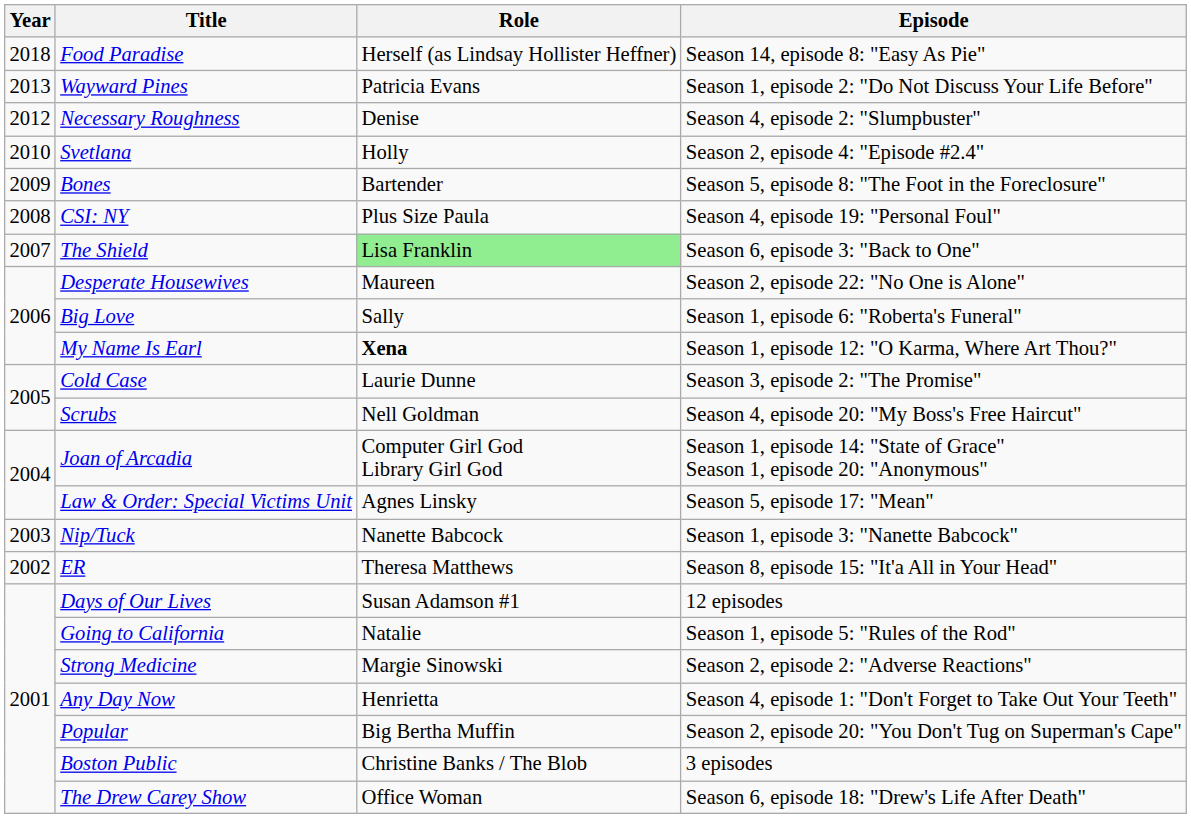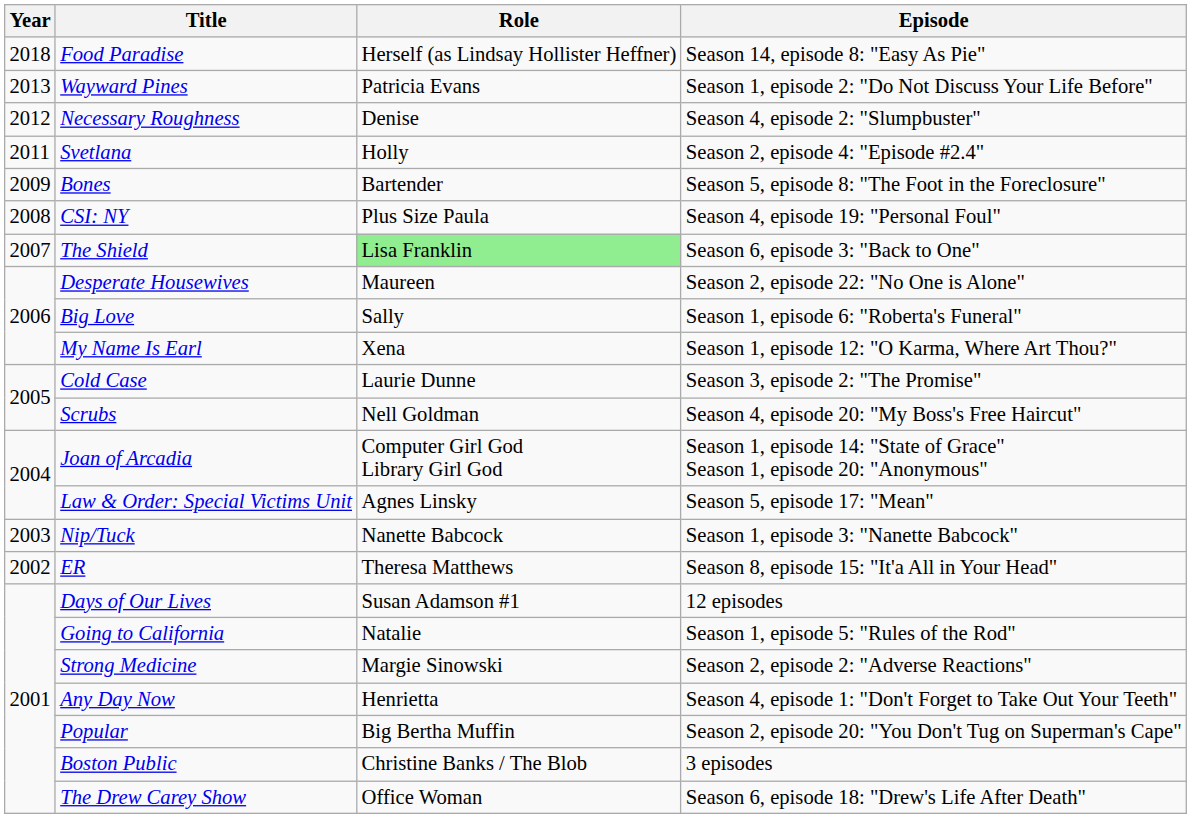 <table class="wikitable">
 <tr>
 <th>Year</th>
 <th>Title</th>
 <th>Role</th>
 <th>Episode</th>
 </tr>
 <tr>
 <td>2018</td>
 <td><em><a href='#'>Food Paradise</a></em></td>
 <td>Herself (as Lindsay Hollister Heffner)</td>
 <td>Season 14, episode 8: "Easy As Pie"</td>
 </tr>
 <tr>
 <td>2013</td>
 <td><em><a href='#'>Wayward Pines</a></em></td>
 <td>Patricia Evans</td>
 <td>Season 1, episode 2: "Do Not Discuss Your Life Before"</td>
 </tr>
 <tr>
 <td>2012</td>
 <td><em><a href='#'>Necessary Roughness</a></em></td>
 <td>Denise</td>
 <td>Season 4, episode 2: "Slumpbuster"</td>
 </tr>
 <tr>
-<td>2010</td>
+<td>2011</td>
 <td><em><a href='#'>Svetlana</a></em></td>
 <td>Holly</td>
 <td>Season 2, episode 4: "Episode #2.4"</td>
 </tr>
 <tr>
 <td>2009</td>
 <td><em><a href='#'>Bones</a></em></td>
 <td>Bartender</td>
 <td>Season 5, episode 8: "The Foot in the Foreclosure"</td>
 </tr>
 <tr>
 <td>2008</td>
 <td><em><a href='#'>CSI: NY</a></em></td>
 <td>Plus Size Paula</td>
 <td>Season 4, episode 19: "Personal Foul"</td>
 </tr>
 <tr>
 <td>2007</td>
 <td><em><a href='#'>The Shield</a></em></td>
 <td style="background: lightgreen;">Lisa Franklin</td>
 <td>Season 6, episode 3: "Back to One"</td>
 </tr>
 <tr>
 <td rowspan=3>2006</td>
 <td><em><a href='#'>Desperate Housewives</a></em></td>
 <td>Maureen</td>
 <td>Season 2, episode 22: "No One is Alone"</td>
 </tr>
 <tr>
 <td><em><a href='#'>Big Love</a></em></td>
 <td>Sally</td>
 <td>Season 1, episode 6: "Roberta's Funeral"</td>
 </tr>
 <tr>
 <td><em><a href='#'>My Name Is Earl</a></em></td>
-<td><strong>Xena</strong></td>
+<td>Xena</td>
 <td>Season 1, episode 12: "O Karma, Where Art Thou?"</td>
 </tr>
 <tr>
 <td rowspan=2>2005</td>
 <td><em><a href='#'>Cold Case</a></em></td>
 <td>Laurie Dunne</td>
 <td>Season 3, episode 2: "The Promise"</td>
 </tr>
 <tr>
 <td><em><a href='#'>Scrubs</a></em></td>
 <td>Nell Goldman</td>
 <td>Season 4, episode 20: "My Boss's Free Haircut"</td>
 </tr>
 <tr>
 <td rowspan=2>2004</td>
 <td><em><a href='#'>Joan of Arcadia</a></em></td>
 <td>Computer Girl God<br>Library Girl God</td>
 <td>Season 1, episode 14: "State of Grace"<br>Season 1, episode 20: "Anonymous"</td>
 </tr>
 <tr>
 <td><em><a href='#'>Law & Order: Special Victims Unit</a></em></td>
 <td>Agnes Linsky</td>
 <td>Season 5, episode 17: "Mean"</td>
 </tr>
 <tr>
 <td>2003</td>
 <td><em><a href='#'>Nip/Tuck</a></em></td>
 <td>Nanette Babcock</td>
 <td>Season 1, episode 3: "Nanette Babcock"</td>
 </tr>
 <tr>
 <td>2002</td>
 <td><em><a href='#'>ER</a></em></td>
 <td>Theresa Matthews</td>
 <td>Season 8, episode 15: "It'a All in Your Head"</td>
 </tr>
 <tr>
 <td rowspan=7>2001</td>
 <td><em><a href='#'>Days of Our Lives</a></em></td>
 <td>Susan Adamson #1</td>
 <td>12 episodes</td>
 </tr>
 <tr>
 <td><em><a href='#'>Going to California</a></em></td>
 <td>Natalie</td>
 <td>Season 1, episode 5: "Rules of the Rod"</td>
 </tr>
 <tr>
 <td><em><a href='#'>Strong Medicine</a></em></td>
 <td>Margie Sinowski</td>
 <td>Season 2, episode 2: "Adverse Reactions"</td>
 </tr>
 <tr>
 <td><em><a href='#'>Any Day Now</a></em></td>
 <td>Henrietta</td>
 <td>Season 4, episode 1: "Don't Forget to Take Out Your Teeth"</td>
 </tr>
 <tr>
 <td><em><a href='#'>Popular</a></em></td>
 <td>Big Bertha Muffin</td>
 <td>Season 2, episode 20: "You Don't Tug on Superman's Cape"</td>
 </tr>
 <tr>
 <td><em><a href='#'>Boston Public</a></em></td>
 <td>Christine Banks / The Blob</td>
 <td>3 episodes</td>
 </tr>
 <tr>
 <td><em><a href='#'>The Drew Carey Show</a></em></td>
 <td>Office Woman</td>
 <td>Season 6, episode 18: "Drew's Life After Death"</td>
 </tr>
 <tr>
 </tr>
 </table>
